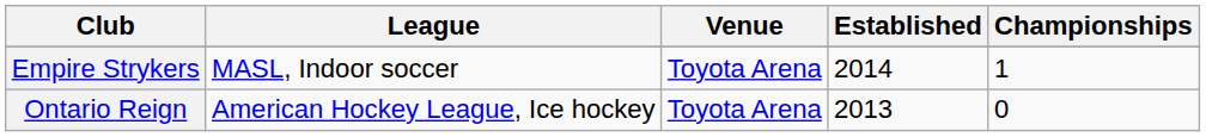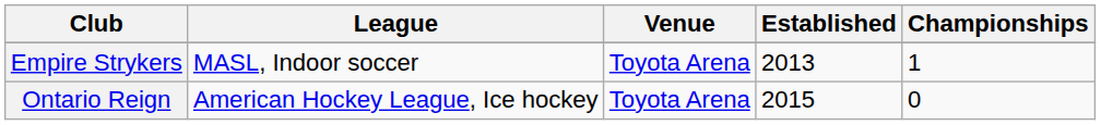 <table class="wikitable">
 <tr>
 <th scope="col">Club</th>
 <th scope="col">League</th>
 <th scope="col">Venue</th>
 <th scope="col">Established</th>
 <th scope="col">Championships</th>
 </tr>
 <tr>
 </tr>
 <tr>
 <th scope="row" style="font-weight: normal;"><a href='#'>Empire Strykers</a></th>
 <td><a href='#'>MASL</a>, Indoor soccer</td>
 <td><a href='#'>Toyota Arena</a></td>
-<td>2014</td>
+<td>2013</td>
 <td>1</td>
 </tr>
 <tr>
 <th scope="row" style="font-weight: normal;"><a href='#'>Ontario Reign</a></th>
 <td><a href='#'>American Hockey League</a>, Ice hockey</td>
 <td><a href='#'>Toyota Arena</a></td>
-<td>2013</td>
+<td>2015</td>
 <td>0</td>
 </tr>
 </table>
